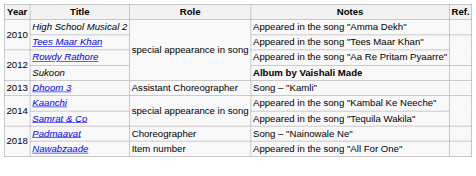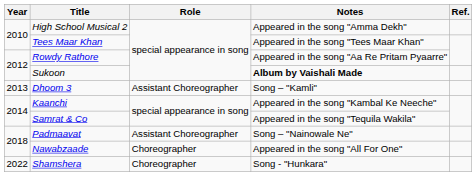 <table class="wikitable sortable">
 <tr>
 <th>Year</th>
 <th>Title</th>
 <th>Role</th>
 <th class="unsortable">Notes</th>
 <th>Ref.</th>
 </tr>
 <tr>
 <td rowspan="2">2010</td>
 <td><em>High School Musical 2</em></td>
 <td rowspan=4>special appearance in song</td>
 <td>Appeared in the song "Amma Dekh"</td>
 <td></td>
 </tr>
 <tr>
 <td><em><a href='#'>Tees Maar Khan</a></em></td>
 <td>Appeared in the song "Tees Maar Khan"</td>
 <td rowspan="2"></td>
 </tr>
 <tr>
 <td rowspan="2">2012</td>
 <td><em><a href='#'>Rowdy Rathore</a></em></td>
 <td>Appeared in the song "Aa Re Pritam Pyaarre"</td>
 </tr>
 <tr>
 <td><em>Sukoon</em></td>
 <td><strong>Album by Vaishali Made</strong></td>
 <td></td>
 </tr>
 <tr>
 <td>2013</td>
 <td><em><a href='#'>Dhoom 3</a></em></td>
 <td>Assistant Choreographer</td>
 <td>Song – "Kamli"</td>
 <td></td>
 </tr>
 <tr>
 <td rowspan="2">2014</td>
 <td><em><a href='#'>Kaanchi</a></em></td>
 <td rowspan=2>special appearance in song</td>
 <td>Appeared in the song "Kambal Ke Neeche"</td>
 <td rowspan="2"></td>
 </tr>
 <tr>
 <td><em><a href='#'>Samrat & Co</a></em></td>
 <td>Appeared in the song "Tequila Wakila"</td>
 </tr>
 <tr>
 <td rowspan="2">2018</td>
 <td><em><a href='#'>Padmaavat</a></em></td>
-<td>Choreographer</td>
+<td>Assistant Choreographer</td>
 <td>Song – "Nainowale Ne"</td>
 <td></td>
 </tr>
 <tr>
 <td><em><a href='#'>Nawabzaade</a></em></td>
-<td>Item number</td>
+<td>Choreographer</td>
 <td>Appeared in the song "All For One"</td>
 <td></td>
 </tr>
+<tr>
+<td>2022</td>
+<td><em><a href='#'>Shamshera</a></em></td>
+<td>Choreographer</td>
+<td>Song - "Hunkara"</td>
+<td></td>
+</tr>
 </table>
